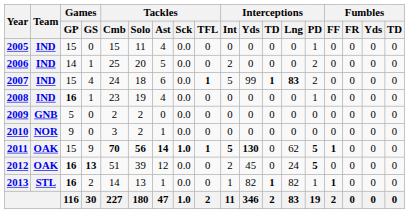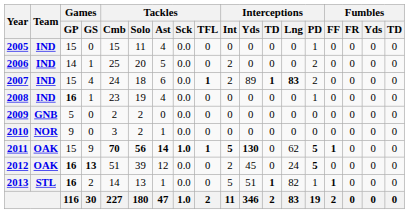 <table class="wikitable" style="text-align:center">
 <tr>
 <th rowspan="2">Year</th>
 <th rowspan="2">Team</th>
 <th colspan="2">Games</th>
 <th colspan="5">Tackles</th>
 <th colspan="5">Interceptions</th>
 <th colspan="4">Fumbles</th>
 </tr>
 <tr>
 <th>GP</th>
 <th>GS</th>
 <th>Cmb</th>
 <th>Solo</th>
 <th>Ast</th>
 <th>Sck</th>
 <th>TFL</th>
 <th>Int</th>
 <th>Yds</th>
 <th>TD</th>
 <th>Lng</th>
 <th>PD</th>
 <th>FF</th>
 <th>FR</th>
 <th>Yds</th>
 <th>TD</th>
 </tr>
 <tr>
 <th><a href='#'>2005</a></th>
 <th><a href='#'>IND</a></th>
 <td>15</td>
 <td>0</td>
 <td>15</td>
 <td>11</td>
 <td>4</td>
 <td>0.0</td>
 <td>0</td>
 <td>0</td>
 <td>0</td>
 <td>0</td>
 <td>0</td>
 <td>1</td>
 <td>0</td>
 <td>0</td>
 <td>0</td>
 <td>0</td>
 </tr>
 <tr>
 <th><a href='#'>2006</a></th>
 <th><a href='#'>IND</a></th>
 <td>14</td>
 <td>1</td>
 <td>25</td>
 <td>20</td>
 <td>5</td>
 <td>0.0</td>
 <td>0</td>
 <td>2</td>
 <td>0</td>
 <td>0</td>
 <td>0</td>
 <td>2</td>
 <td>0</td>
 <td>0</td>
 <td>0</td>
 <td>0</td>
 </tr>
 <tr>
 <th><a href='#'>2007</a></th>
 <th><a href='#'>IND</a></th>
 <td>15</td>
 <td>4</td>
 <td>24</td>
 <td>18</td>
 <td>6</td>
 <td>0.0</td>
 <td><strong>1</strong></td>
-<td>5</td>
-<td>99</td>
+<td>2</td>
+<td>89</td>
 <td><strong>1</strong></td>
 <td><strong>83</strong></td>
 <td>2</td>
 <td>0</td>
 <td>0</td>
 <td>0</td>
 <td>0</td>
 </tr>
 <tr>
 <th><a href='#'>2008</a></th>
 <th><a href='#'>IND</a></th>
 <td><strong>16</strong></td>
 <td>1</td>
 <td>23</td>
 <td>19</td>
 <td>4</td>
 <td>0.0</td>
 <td>0</td>
 <td>0</td>
 <td>0</td>
 <td>0</td>
 <td>0</td>
 <td>1</td>
 <td>0</td>
 <td>0</td>
 <td>0</td>
 <td>0</td>
 </tr>
 <tr>
 <th><a href='#'>2009</a></th>
 <th><a href='#'>GNB</a></th>
 <td>5</td>
 <td>0</td>
 <td>2</td>
 <td>2</td>
 <td>0</td>
 <td>0.0</td>
 <td>0</td>
 <td>0</td>
 <td>0</td>
 <td>0</td>
 <td>0</td>
 <td>0</td>
 <td>0</td>
 <td>0</td>
 <td>0</td>
 <td>0</td>
 </tr>
 <tr>
 <th><a href='#'>2010</a></th>
 <th><a href='#'>NOR</a></th>
 <td>9</td>
 <td>0</td>
 <td>3</td>
 <td>2</td>
 <td>1</td>
 <td>0.0</td>
 <td>0</td>
 <td>0</td>
 <td>0</td>
 <td>0</td>
 <td>0</td>
 <td>0</td>
 <td>0</td>
 <td>0</td>
 <td>0</td>
 <td>0</td>
 </tr>
 <tr>
 <th><a href='#'>2011</a></th>
 <th><a href='#'>OAK</a></th>
 <td>15</td>
 <td>9</td>
 <td><strong>70</strong></td>
 <td><strong>56</strong></td>
 <td><strong>14</strong></td>
 <td><strong>1.0</strong></td>
 <td><strong>1</strong></td>
 <td><strong>5</strong></td>
 <td><strong>130</strong></td>
 <td>0</td>
 <td>62</td>
 <td><strong>5</strong></td>
 <td><strong>1</strong></td>
 <td>0</td>
 <td>0</td>
 <td>0</td>
 </tr>
 <tr>
 <th><a href='#'>2012</a></th>
 <th><a href='#'>OAK</a></th>
 <td><strong>16</strong></td>
 <td><strong>13</strong></td>
 <td>51</td>
 <td>39</td>
 <td>12</td>
 <td>0.0</td>
 <td>0</td>
 <td>2</td>
 <td>45</td>
 <td>0</td>
 <td>24</td>
 <td><strong>5</strong></td>
 <td>0</td>
 <td>0</td>
 <td>0</td>
 <td>0</td>
 </tr>
 <tr>
 <th><a href='#'>2013</a></th>
 <th><a href='#'>STL</a></th>
 <td><strong>16</strong></td>
 <td>2</td>
 <td>14</td>
 <td>13</td>
 <td>1</td>
 <td>0.0</td>
 <td>0</td>
-<td>1</td>
-<td>82</td>
+<td>5</td>
+<td>51</td>
 <td><strong>1</strong></td>
 <td>82</td>
 <td>1</td>
 <td><strong>1</strong></td>
 <td>0</td>
 <td>0</td>
 <td>0</td>
 </tr>
 <tr>
 <th colspan="2"></th>
 <th>116</th>
 <th>30</th>
 <th>227</th>
 <th>180</th>
 <th>47</th>
 <th>1.0</th>
 <th>2</th>
 <th>11</th>
 <th>346</th>
 <th>2</th>
 <th>83</th>
 <th>19</th>
 <th>2</th>
 <th>0</th>
 <th>0</th>
 <th>0</th>
 </tr>
 </table>
